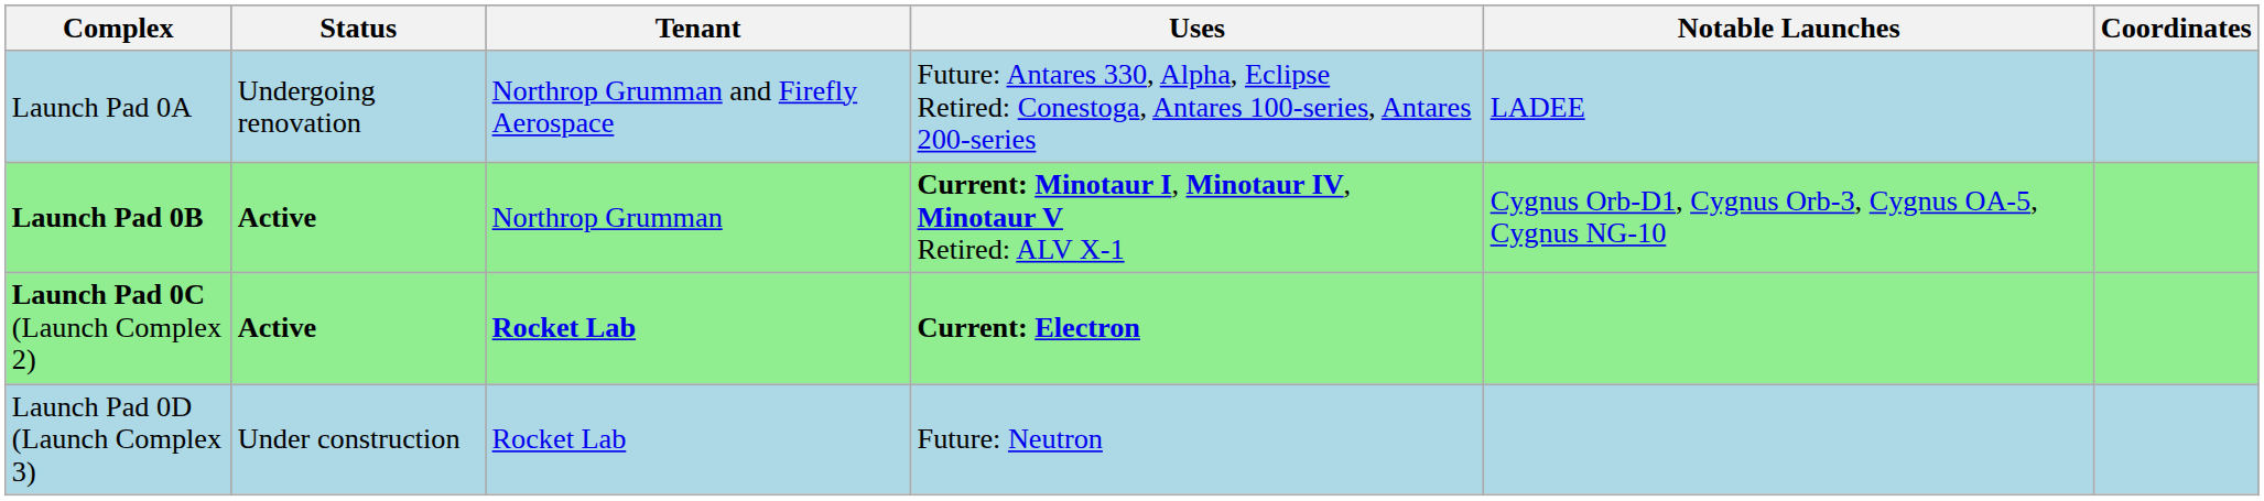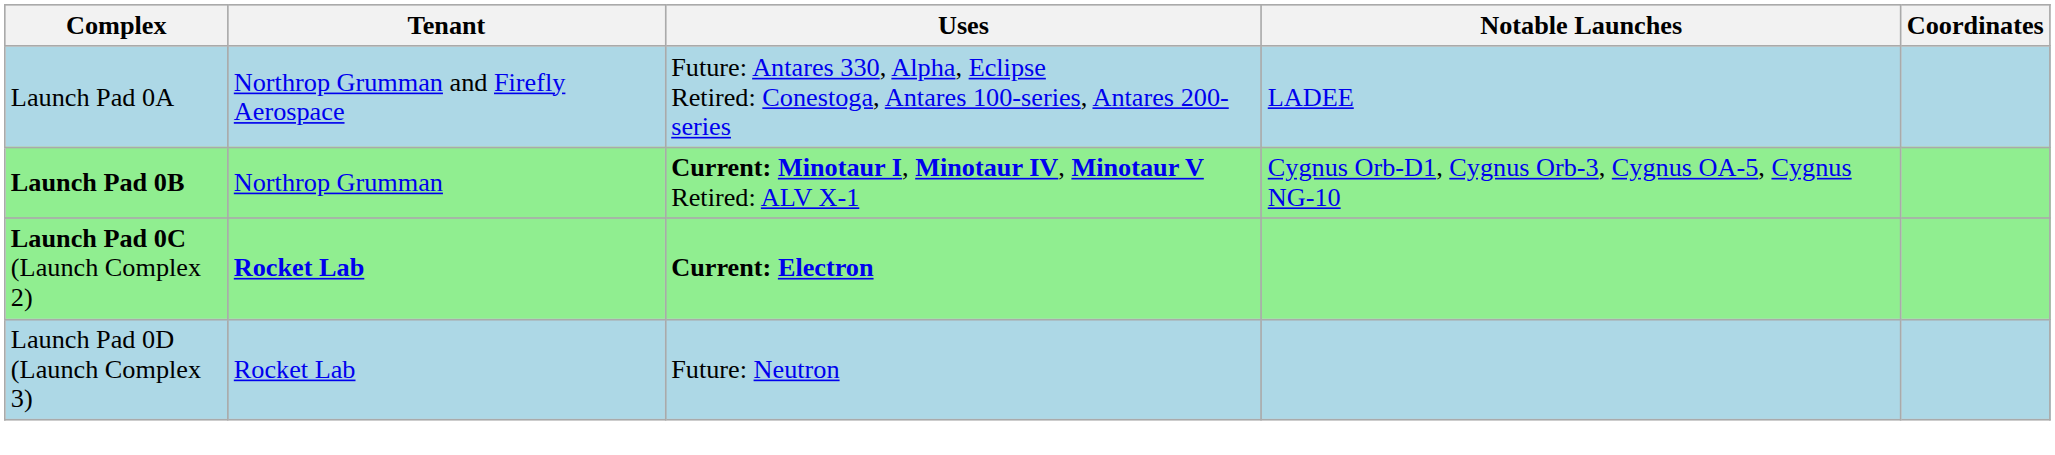 <table class="wikitable">
 <tr>
 <th>Complex</th>
-<th>Status</th>
 <th>Tenant</th>
 <th>Uses</th>
 <th>Notable Launches</th>
 <th>Coordinates</th>
 </tr>
 <tr bgcolor="lightblue">
 <td>Launch Pad 0A</td>
-<td>Undergoing renovation</td>
 <td><a href='#'>Northrop Grumman</a> and <a href='#'>Firefly Aerospace</a></td>
 <td>Future: <a href='#'>Antares 330</a>, <a href='#'>Alpha</a>, <a href='#'>Eclipse</a><br>Retired: <a href='#'>Conestoga</a>, <a href='#'>Antares 100-series</a>, <a href='#'>Antares 200-series</a></td>
 <td><a href='#'>LADEE</a></td>
 <td></td>
 </tr>
 <tr bgcolor="lightgreen">
 <td><strong>Launch Pad 0B</strong></td>
-<td><strong>Active</strong></td>
 <td><a href='#'>Northrop Grumman</a></td>
 <td><strong>Current: <a href='#'>Minotaur I</a></strong>, <strong><a href='#'>Minotaur IV</a></strong>, <strong><a href='#'>Minotaur V</a></strong><br>Retired: <a href='#'>ALV X-1</a></td>
 <td><a href='#'>Cygnus Orb-D1</a>, <a href='#'>Cygnus Orb-3</a>, <a href='#'>Cygnus OA-5</a>, <a href='#'>Cygnus NG-10</a></td>
 <td></td>
 </tr>
 <tr bgcolor="lightgreen">
 <td><strong>Launch Pad 0C</strong><br>(Launch Complex 2)</td>
-<td><strong>Active</strong></td>
 <td><strong><a href='#'>Rocket Lab</a></strong></td>
 <td><strong>Current: <a href='#'>Electron</a></strong></td>
 <td></td>
 <td></td>
 </tr>
 <tr bgcolor="lightblue">
 <td>Launch Pad 0D<br>(Launch Complex 3)</td>
-<td>Under construction</td>
 <td><a href='#'>Rocket Lab</a></td>
 <td>Future: <a href='#'>Neutron</a></td>
 <td></td>
 <td></td>
 </tr>
 </table>
